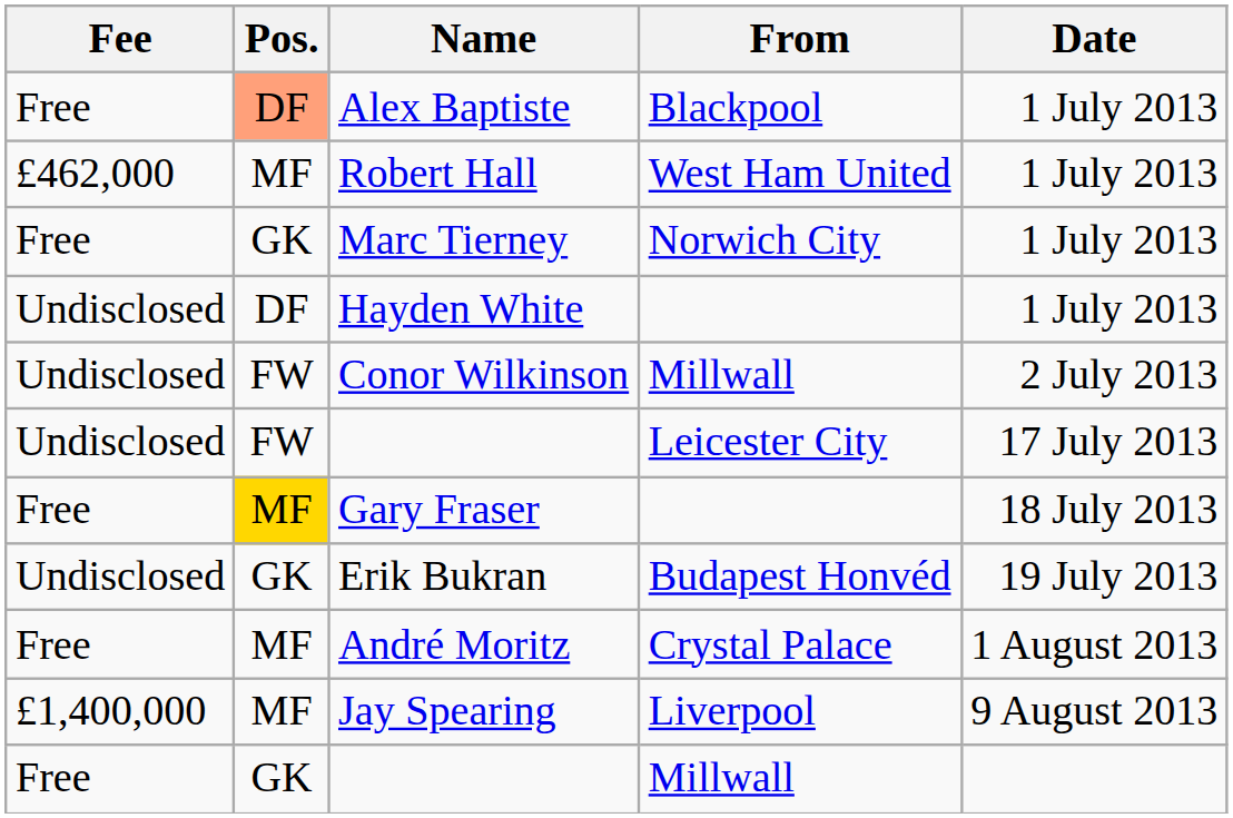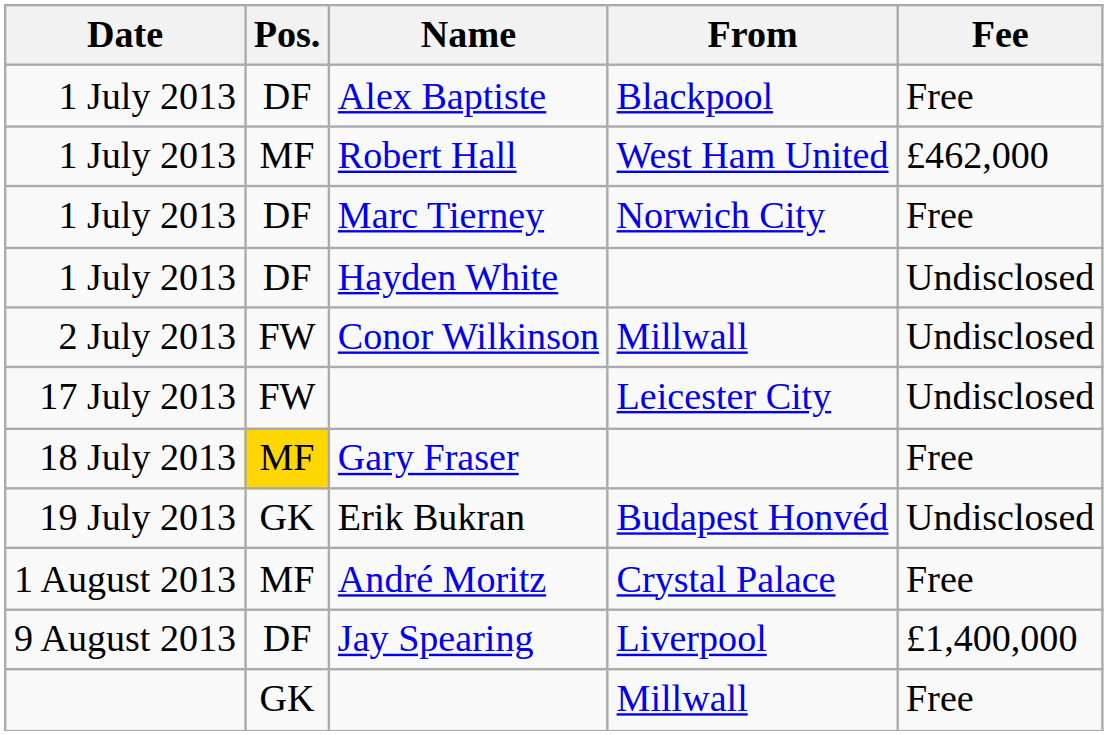 <table class="wikitable" style="text-align:center">
 <tr>
-<th>Fee</th>
+<th>Date</th>
 <th>Pos.</th>
 <th>Name</th>
 <th>From</th>
-<th>Date</th>
+<th>Fee</th>
 </tr>
 <tr>
-<td align="left">Free</td>
-<td style="background: lightsalmon;">DF</td>
+<td align="right">1 July 2013</td>
+<td>DF</td>
 <td align="left"> <a href='#'>Alex Baptiste</a></td>
 <td align="left"> <a href='#'>Blackpool</a></td>
-<td align="right">1 July 2013</td>
+<td align="left">Free</td>
 </tr>
 <tr>
-<td align="left">£462,000</td>
+<td align="right">1 July 2013</td>
 <td>MF</td>
 <td align="left"> <a href='#'>Robert Hall</a></td>
 <td align="left"> <a href='#'>West Ham United</a></td>
-<td align="right">1 July 2013</td>
+<td align="left">£462,000</td>
 </tr>
 <tr>
-<td align="left">Free</td>
-<td>GK</td>
+<td align="right">1 July 2013</td>
+<td>DF</td>
 <td align="left"> <a href='#'>Marc Tierney</a></td>
 <td align="left"> <a href='#'>Norwich City</a></td>
-<td align="right">1 July 2013</td>
+<td align="left">Free</td>
 </tr>
 <tr>
-<td align="left">Undisclosed</td>
+<td align="right">1 July 2013</td>
 <td>DF</td>
 <td align="left"> <a href='#'>Hayden White</a></td>
 <td align="left"></td>
-<td align="right">1 July 2013</td>
+<td align="left">Undisclosed</td>
 </tr>
 <tr>
-<td align="left">Undisclosed</td>
+<td align="right">2 July 2013</td>
 <td>FW</td>
 <td align="left"> <a href='#'>Conor Wilkinson</a></td>
 <td align="left"> <a href='#'>Millwall</a></td>
-<td align="right">2 July 2013</td>
+<td align="left">Undisclosed</td>
 </tr>
 <tr>
-<td align="left">Undisclosed</td>
+<td align="right">17 July 2013</td>
 <td>FW</td>
 <td align="left"></td>
 <td align="left"> <a href='#'>Leicester City</a></td>
-<td align="right">17 July 2013</td>
+<td align="left">Undisclosed</td>
 </tr>
 <tr>
-<td align="left">Free</td>
+<td align="right">18 July 2013</td>
 <td style="background: gold;">MF</td>
 <td align="left"> <a href='#'>Gary Fraser</a></td>
 <td align="left"></td>
-<td align="right">18 July 2013</td>
+<td align="left">Free</td>
 </tr>
 <tr>
-<td align="left">Undisclosed</td>
+<td align="right">19 July 2013</td>
 <td>GK</td>
 <td align="left"> Erik Bukran</td>
 <td align="left"> <a href='#'>Budapest Honvéd</a></td>
-<td align="right">19 July 2013</td>
+<td align="left">Undisclosed</td>
 </tr>
 <tr>
-<td align="left">Free</td>
+<td align="right">1 August 2013</td>
 <td>MF</td>
 <td align="left"> <a href='#'>André Moritz</a></td>
 <td align="left"> <a href='#'>Crystal Palace</a></td>
-<td align="right">1 August 2013</td>
+<td align="left">Free</td>
 </tr>
 <tr>
-<td align="left">£1,400,000</td>
-<td>MF</td>
+<td align="right">9 August 2013</td>
+<td>DF</td>
 <td align="left"> <a href='#'>Jay Spearing</a></td>
 <td align="left"> <a href='#'>Liverpool</a></td>
-<td align="right">9 August 2013</td>
+<td align="left">£1,400,000</td>
 </tr>
 <tr>
-<td align="left">Free</td>
+<td align="right"></td>
 <td>GK</td>
 <td align="left"></td>
 <td align="left"> <a href='#'>Millwall</a></td>
-<td align="right"></td>
+<td align="left">Free</td>
 </tr>
 </table>
